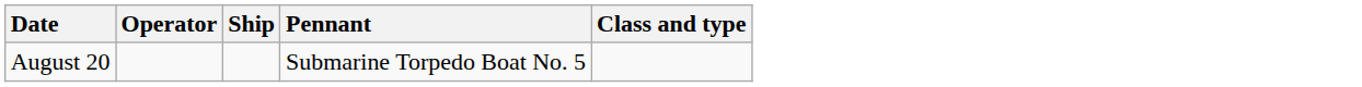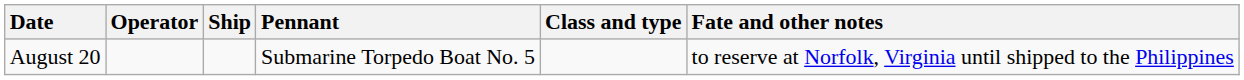 <table class="wikitable nowraplinks">
 <tr>
 <th style="text-align: left;">Date</th>
 <th style="text-align: left;">Operator</th>
 <th style="text-align: left;">Ship</th>
 <th style="text-align: left;">Pennant</th>
 <th style="text-align: left;">Class and type</th>
+<th style="text-align: left;">Fate and other notes</th>
 </tr>
 <tr ---->
 <td>August 20</td>
 <td></td>
 <td><strong></strong></td>
 <td>Submarine Torpedo Boat No. 5</td>
 <td></td>
+<td>to reserve at <a href='#'>Norfolk</a>, <a href='#'>Virginia</a> until shipped to the <a href='#'>Philippines</a></td>
 </tr>
 </table>
